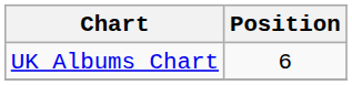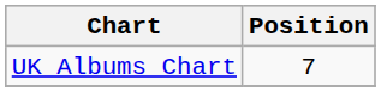 <table class="wikitable">
 <tr>
 <th>Chart</th>
 <th>Position</th>
 </tr>
 <tr>
 <td><a href='#'>UK Albums Chart</a></td>
-<td align=center>6</td>
+<td align=center>7</td>
 </tr>
 <tr>
 </tr>
 </table>
